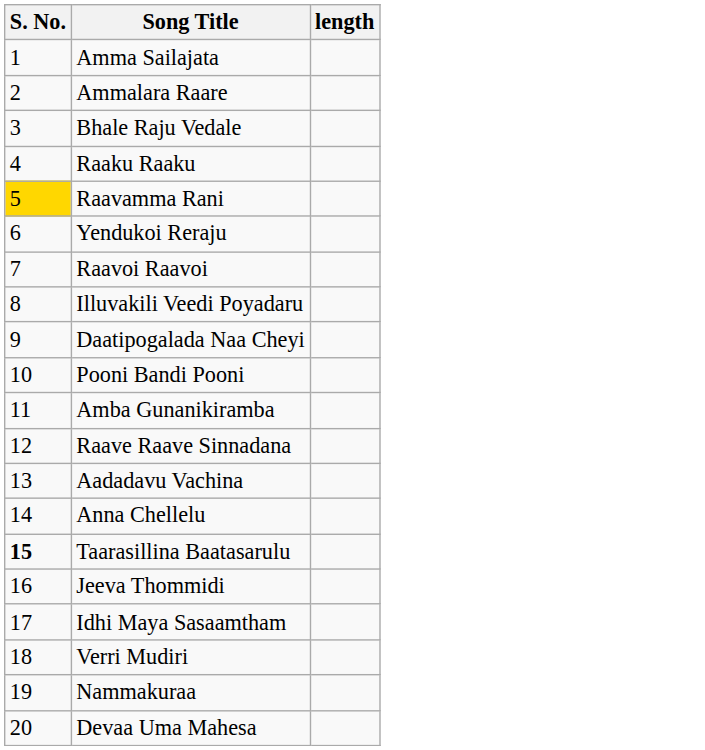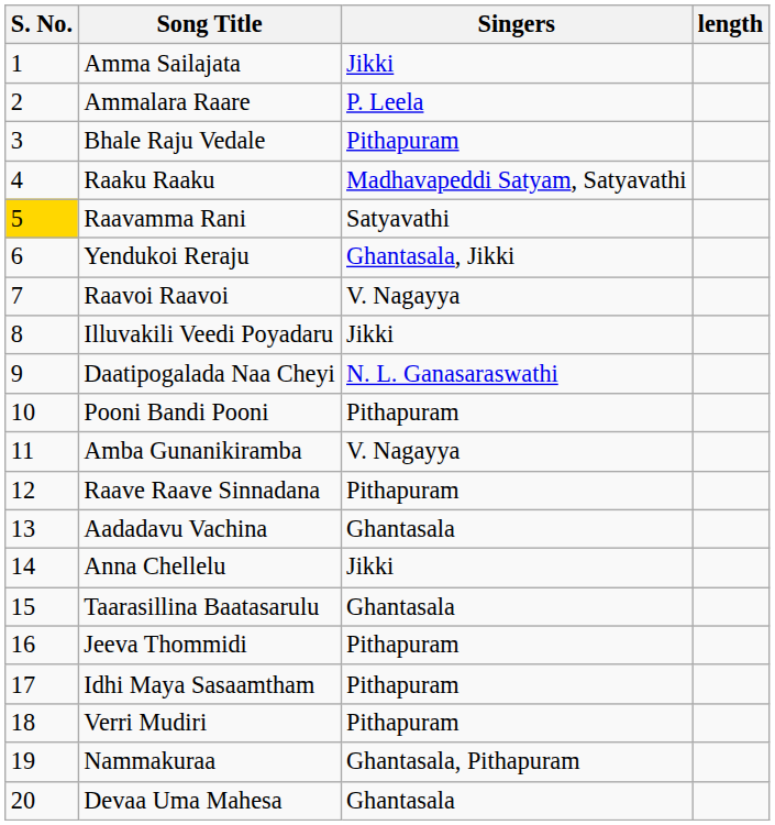 <table class="wikitable">
 <tr>
 <th>S. No.</th>
 <th>Song Title</th>
+<th>Singers</th>
 <th>length</th>
 </tr>
 <tr>
 <td>1</td>
 <td>Amma Sailajata</td>
+<td><a href='#'>Jikki</a></td>
 <td></td>
 </tr>
 <tr>
 <td>2</td>
 <td>Ammalara Raare</td>
+<td><a href='#'>P. Leela</a></td>
 <td></td>
 </tr>
 <tr>
 <td>3</td>
 <td>Bhale Raju Vedale</td>
+<td><a href='#'>Pithapuram</a></td>
 <td></td>
 </tr>
 <tr>
 <td>4</td>
 <td>Raaku Raaku</td>
+<td><a href='#'>Madhavapeddi Satyam</a>, Satyavathi</td>
 <td></td>
 </tr>
 <tr>
 <td style="background: gold;">5</td>
 <td>Raavamma Rani</td>
+<td>Satyavathi</td>
 <td></td>
 </tr>
 <tr>
 <td>6</td>
 <td>Yendukoi Reraju</td>
+<td><a href='#'>Ghantasala</a>, Jikki</td>
 <td></td>
 </tr>
 <tr>
 <td>7</td>
 <td>Raavoi Raavoi</td>
+<td>V. Nagayya</td>
 <td></td>
 </tr>
 <tr>
 <td>8</td>
 <td>Illuvakili Veedi Poyadaru</td>
+<td>Jikki</td>
 <td></td>
 </tr>
 <tr>
 <td>9</td>
 <td>Daatipogalada Naa Cheyi</td>
+<td><a href='#'>N. L. Ganasaraswathi</a></td>
 <td></td>
 </tr>
 <tr>
 <td>10</td>
 <td>Pooni Bandi Pooni</td>
+<td>Pithapuram</td>
 <td></td>
 </tr>
 <tr>
 <td>11</td>
 <td>Amba Gunanikiramba</td>
+<td>V. Nagayya</td>
 <td></td>
 </tr>
 <tr>
 <td>12</td>
 <td>Raave Raave Sinnadana</td>
+<td>Pithapuram</td>
 <td></td>
 </tr>
 <tr>
 <td>13</td>
 <td>Aadadavu Vachina</td>
+<td>Ghantasala</td>
 <td></td>
 </tr>
 <tr>
 <td>14</td>
 <td>Anna Chellelu</td>
+<td>Jikki</td>
 <td></td>
 </tr>
 <tr>
-<td><strong>15</strong></td>
+<td>15</td>
 <td>Taarasillina Baatasarulu</td>
+<td>Ghantasala</td>
 <td></td>
 </tr>
 <tr>
 <td>16</td>
 <td>Jeeva Thommidi</td>
+<td>Pithapuram</td>
 <td></td>
 </tr>
 <tr>
 <td>17</td>
 <td>Idhi Maya Sasaamtham</td>
+<td>Pithapuram</td>
 <td></td>
 </tr>
 <tr>
 <td>18</td>
 <td>Verri Mudiri</td>
+<td>Pithapuram</td>
 <td></td>
 </tr>
 <tr>
 <td>19</td>
 <td>Nammakuraa</td>
+<td>Ghantasala, Pithapuram</td>
 <td></td>
 </tr>
 <tr>
 <td>20</td>
 <td>Devaa Uma Mahesa</td>
+<td>Ghantasala</td>
 <td></td>
 </tr>
 </table>
